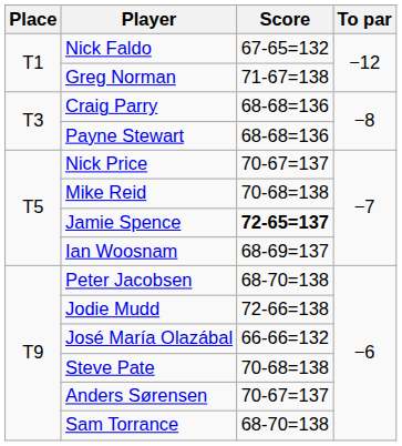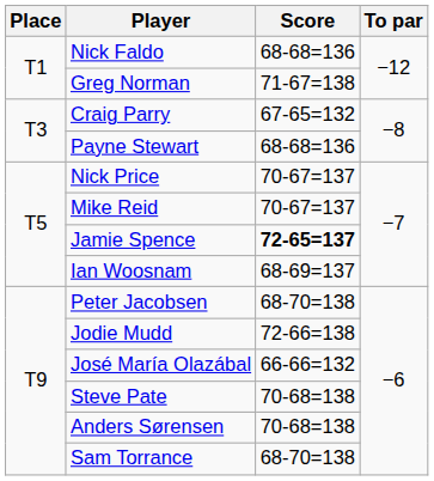 <table class="wikitable">
 <tr>
 <th>Place</th>
 <th>Player</th>
 <th>Score</th>
 <th>To par</th>
 </tr>
 <tr>
 <td rowspan="2" align=center>T1</td>
 <td> <a href='#'>Nick Faldo</a></td>
-<td align=center>67-65=132</td>
+<td align=center>68-68=136</td>
 <td rowspan="2" align=center>−12</td>
 </tr>
 <tr>
 <td> <a href='#'>Greg Norman</a></td>
 <td align=center>71-67=138</td>
 </tr>
 <tr>
 <td rowspan="2" align=center>T3</td>
 <td> <a href='#'>Craig Parry</a></td>
-<td align=center>68-68=136</td>
+<td align=center>67-65=132</td>
 <td rowspan="2" align=center>−8</td>
 </tr>
 <tr>
 <td> <a href='#'>Payne Stewart</a></td>
 <td align=center>68-68=136</td>
 </tr>
 <tr>
 <td rowspan="4" align=center>T5</td>
 <td> <a href='#'>Nick Price</a></td>
 <td align=center>70-67=137</td>
 <td rowspan="4" align=center>−7</td>
 </tr>
 <tr>
 <td> <a href='#'>Mike Reid</a></td>
-<td align=center>70-68=138</td>
+<td align=center>70-67=137</td>
 </tr>
 <tr>
 <td> <a href='#'>Jamie Spence</a></td>
 <td align=center><strong>72-65=137</strong></td>
 </tr>
 <tr>
 <td> <a href='#'>Ian Woosnam</a></td>
 <td align=center>68-69=137</td>
 </tr>
 <tr>
 <td rowspan="6" align=center>T9</td>
 <td> <a href='#'>Peter Jacobsen</a></td>
 <td align=center>68-70=138</td>
 <td rowspan="6" align=center>−6</td>
 </tr>
 <tr>
 <td> <a href='#'>Jodie Mudd</a></td>
 <td align=center>72-66=138</td>
 </tr>
 <tr>
 <td> <a href='#'>José María Olazábal</a></td>
 <td align=center>66-66=132</td>
 </tr>
 <tr>
 <td> <a href='#'>Steve Pate</a></td>
 <td align=center>70-68=138</td>
 </tr>
 <tr>
 <td> <a href='#'>Anders Sørensen</a></td>
-<td align=center>70-67=137</td>
+<td align=center>70-68=138</td>
 </tr>
 <tr>
 <td> <a href='#'>Sam Torrance</a></td>
 <td align=center>68-70=138</td>
 </tr>
 </table>
